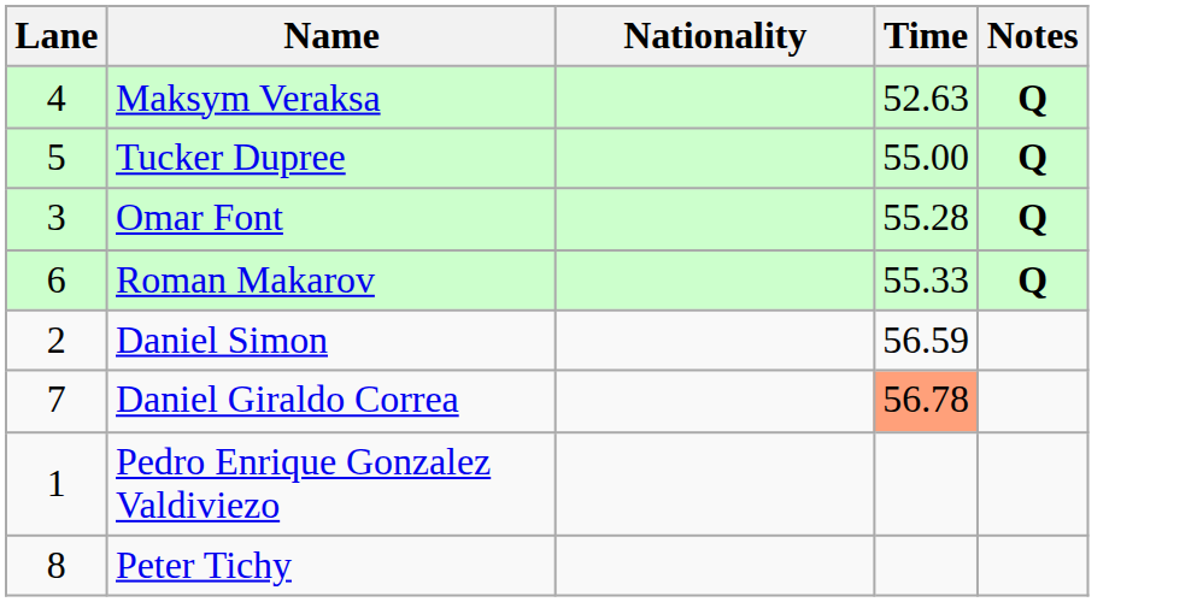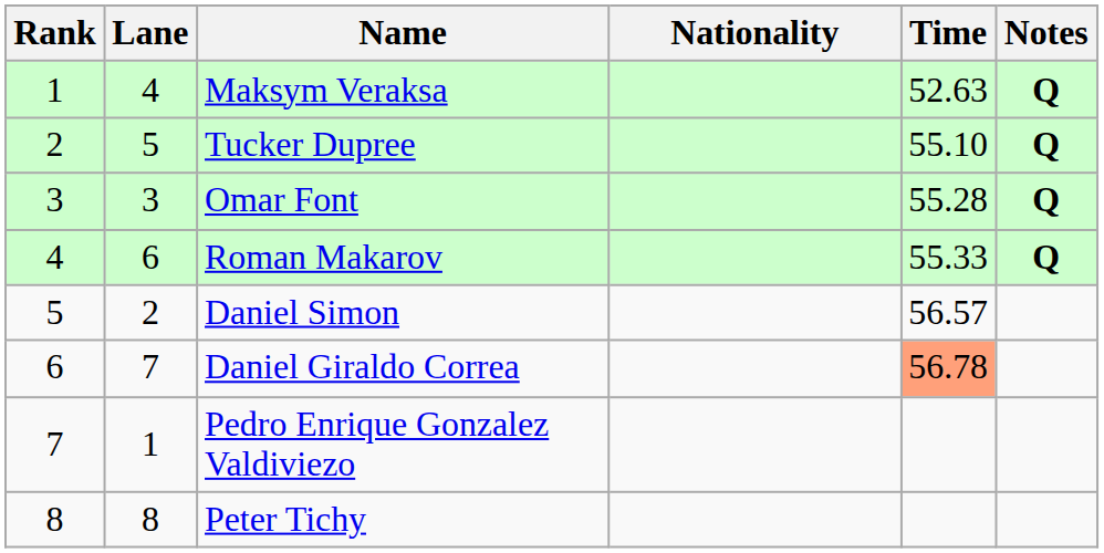 <table class="wikitable sortable" style="text-align:center">
 <tr>
+<th>Rank</th>
 <th>Lane</th>
 <th style="width:180px">Name</th>
 <th style="width:125px">Nationality</th>
 <th>Time</th>
 <th>Notes</th>
 </tr>
 <tr style="background:#cfc;">
+<td>1</td>
 <td>4</td>
 <td style="text-align:left;"><a href='#'>Maksym Veraksa</a></td>
 <td style="text-align:left;"></td>
 <td>52.63</td>
 <td><strong>Q</strong></td>
 </tr>
 <tr style="background:#cfc;">
+<td>2</td>
 <td>5</td>
 <td style="text-align:left;"><a href='#'>Tucker Dupree</a></td>
 <td style="text-align:left;"></td>
-<td>55.00</td>
+<td>55.10</td>
 <td><strong>Q</strong></td>
 </tr>
 <tr style="background:#cfc;">
+<td>3</td>
 <td>3</td>
 <td style="text-align:left;"><a href='#'>Omar Font</a></td>
 <td style="text-align:left;"></td>
 <td>55.28</td>
 <td><strong>Q</strong></td>
 </tr>
 <tr style="background:#cfc;">
+<td>4</td>
 <td>6</td>
 <td style="text-align:left;"><a href='#'>Roman Makarov</a></td>
 <td style="text-align:left;"></td>
 <td>55.33</td>
 <td><strong>Q</strong></td>
 </tr>
 <tr>
+<td>5</td>
 <td>2</td>
 <td style="text-align:left;"><a href='#'>Daniel Simon</a></td>
 <td style="text-align:left;"></td>
-<td>56.59</td>
+<td>56.57</td>
 <td></td>
 </tr>
 <tr>
+<td>6</td>
 <td>7</td>
 <td style="text-align:left;"><a href='#'>Daniel Giraldo Correa</a></td>
 <td style="text-align:left;"></td>
 <td style="background: lightsalmon;">56.78</td>
 <td></td>
 </tr>
 <tr>
+<td>7</td>
 <td>1</td>
 <td style="text-align:left;"><a href='#'>Pedro Enrique Gonzalez Valdiviezo</a></td>
 <td style="text-align:left;"></td>
 <td></td>
 <td></td>
 </tr>
 <tr>
 <td>8</td>
+<td>8</td>
 <td style="text-align:left;"><a href='#'>Peter Tichy</a></td>
 <td style="text-align:left;"></td>
 <td></td>
 <td></td>
 </tr>
 </table>
